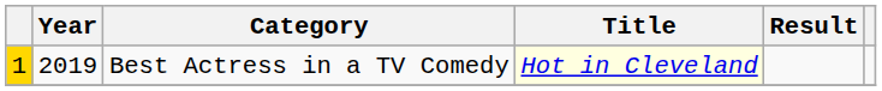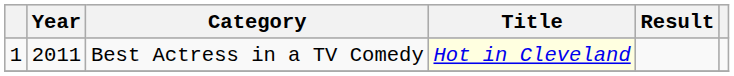 <table class="wikitable" style="text-align:center;">
 <tr>
 <th scope="col"></th>
 <th scope="col">Year</th>
 <th scope="col">Category</th>
 <th scope="col">Title</th>
 <th scope="col">Result</th>
 <th scope="col"></th>
 </tr>
 <tr>
-<td style="background: gold;">1</td>
-<td>2019</td>
+<td>1</td>
+<td>2011</td>
 <td>Best Actress in a TV Comedy</td>
 <td style="background: lightyellow;"><em><a href='#'>Hot in Cleveland</a></em></td>
 <td></td>
 <td></td>
 </tr>
 <tr>
 </tr>
 </table>
